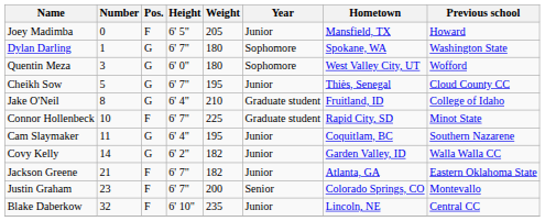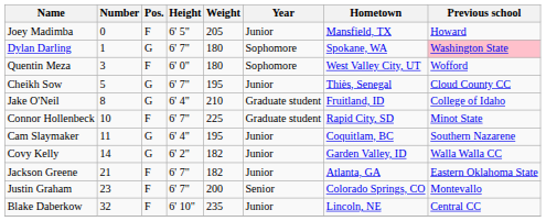 <table class="wikitable sortable" border="1">
 <tr align=center>
 <th style=>Name</th>
 <th style=>Number</th>
 <th style=>Pos.</th>
 <th style=>Height</th>
 <th style=>Weight</th>
 <th style=>Year</th>
 <th style=>Hometown</th>
 <th style=>Previous school</th>
 </tr>
 <tr>
 <td>Joey Madimba</td>
 <td>0</td>
 <td>F</td>
 <td>6' 5"</td>
 <td>205</td>
 <td>Junior</td>
 <td><a href='#'>Mansfield, TX</a></td>
 <td><a href='#'>Howard</a></td>
 </tr>
 <tr>
 <td><a href='#'>Dylan Darling</a></td>
 <td>1</td>
 <td>G</td>
 <td>6' 7"</td>
 <td>180</td>
 <td> Sophomore</td>
 <td><a href='#'>Spokane, WA</a></td>
-<td><a href='#'>Washington State</a></td>
+<td style="background: pink;"><a href='#'>Washington State</a></td>
 </tr>
 <tr>
 <td>Quentin Meza</td>
 <td>3</td>
-<td>G</td>
+<td>F</td>
 <td>6' 0"</td>
 <td>180</td>
 <td>Sophomore</td>
 <td><a href='#'>West Valley City, UT</a></td>
 <td><a href='#'>Wofford</a></td>
 </tr>
 <tr>
 <td>Cheikh Sow</td>
 <td>5</td>
 <td>G</td>
 <td>6' 7"</td>
 <td>195</td>
 <td>Junior</td>
 <td><a href='#'>Thiès, Senegal</a></td>
 <td><a href='#'>Cloud County CC</a></td>
 </tr>
 <tr>
 <td>Jake O'Neil</td>
 <td>8</td>
 <td>G</td>
 <td>6' 4"</td>
 <td>210</td>
 <td>Graduate student</td>
 <td><a href='#'>Fruitland, ID</a></td>
 <td><a href='#'>College of Idaho</a></td>
 </tr>
 <tr>
 <td>Connor Hollenbeck</td>
 <td>10</td>
 <td>F</td>
 <td>6' 7"</td>
 <td>225</td>
 <td>Graduate student</td>
 <td><a href='#'>Rapid City, SD</a></td>
 <td><a href='#'>Minot State</a></td>
 </tr>
 <tr>
 <td>Cam Slaymaker</td>
 <td>11</td>
 <td>G</td>
 <td>6' 4"</td>
 <td>195</td>
 <td>Junior</td>
 <td><a href='#'>Coquitlam, BC</a></td>
 <td><a href='#'>Southern Nazarene</a></td>
 </tr>
 <tr>
 <td>Covy Kelly</td>
 <td>14</td>
 <td>G</td>
 <td>6' 2"</td>
 <td>182</td>
 <td>Junior</td>
 <td><a href='#'>Garden Valley, ID</a></td>
 <td><a href='#'>Walla Walla CC</a></td>
 </tr>
 <tr>
 <td>Jackson Greene</td>
 <td>21</td>
 <td>F</td>
 <td>6' 7"</td>
 <td>182</td>
 <td>Junior</td>
 <td><a href='#'>Atlanta, GA</a></td>
 <td><a href='#'>Eastern Oklahoma State</a></td>
 </tr>
 <tr>
 <td>Justin Graham</td>
 <td>23</td>
 <td>F</td>
 <td>6' 7"</td>
 <td>200</td>
 <td>Senior</td>
 <td><a href='#'>Colorado Springs, CO</a></td>
 <td><a href='#'>Montevallo</a></td>
 </tr>
 <tr>
 <td>Blake Daberkow</td>
 <td>32</td>
 <td>F</td>
 <td>6' 10"</td>
 <td>235</td>
 <td>Junior</td>
 <td><a href='#'>Lincoln, NE</a></td>
 <td><a href='#'>Central CC</a></td>
 </tr>
 <tr>
 </tr>
 </table>
